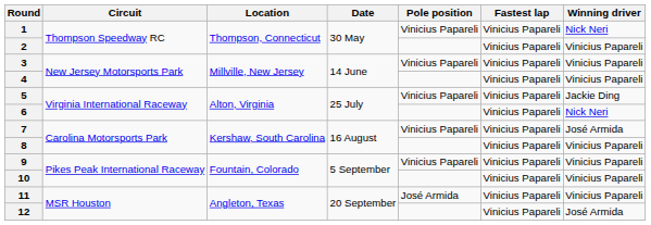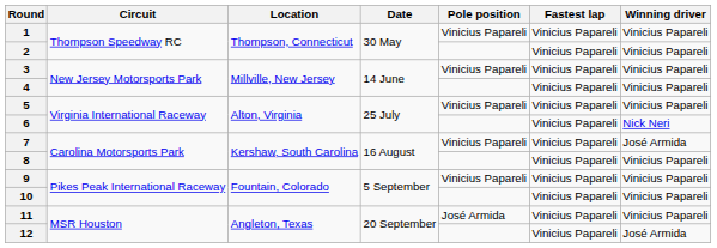 <table class="wikitable" border="1" style="font-size: 85%;">
 <tr>
 <th>Round</th>
 <th>Circuit</th>
 <th>Location</th>
 <th>Date</th>
 <th>Pole position</th>
 <th>Fastest lap</th>
 <th>Winning driver</th>
 </tr>
 <tr>
 <th>1</th>
 <td rowspan=2><a href='#'>Thompson Speedway</a> RC</td>
 <td rowspan=2> <a href='#'>Thompson, Connecticut</a></td>
 <td rowspan=2>30 May</td>
 <td> Vinicius Papareli</td>
 <td> Vinicius Papareli</td>
-<td> <a href='#'>Nick Neri</a></td>
+<td> Vinicius Papareli</td>
 </tr>
 <tr>
 <th>2</th>
 <td></td>
 <td> Vinicius Papareli</td>
 <td> Vinicius Papareli</td>
 </tr>
 <tr>
 <th>3</th>
 <td rowspan=2><a href='#'>New Jersey Motorsports Park</a></td>
 <td rowspan=2> <a href='#'>Millville, New Jersey</a></td>
 <td rowspan=2>14 June</td>
 <td> Vinicius Papareli</td>
 <td> Vinicius Papareli</td>
 <td> Vinicius Papareli</td>
 </tr>
 <tr>
 <th>4</th>
 <td></td>
 <td> Vinicius Papareli</td>
 <td> Vinicius Papareli</td>
 </tr>
 <tr>
 <th>5</th>
 <td rowspan=2><a href='#'>Virginia International Raceway</a></td>
 <td rowspan=2> <a href='#'>Alton, Virginia</a></td>
 <td rowspan=2>25 July</td>
 <td> Vinicius Papareli</td>
 <td> Vinicius Papareli</td>
-<td> Jackie Ding</td>
+<td> Vinicius Papareli</td>
 </tr>
 <tr>
 <th>6</th>
 <td></td>
 <td> Vinicius Papareli</td>
 <td> <a href='#'>Nick Neri</a></td>
 </tr>
 <tr>
 <th>7</th>
 <td rowspan=2><a href='#'>Carolina Motorsports Park</a></td>
 <td rowspan=2> <a href='#'>Kershaw, South Carolina</a></td>
 <td rowspan=2>16 August</td>
 <td> Vinicius Papareli</td>
 <td> Vinicius Papareli</td>
 <td> José Armida</td>
 </tr>
 <tr>
 <th>8</th>
 <td></td>
 <td> Vinicius Papareli</td>
 <td> Vinicius Papareli</td>
 </tr>
 <tr>
 <th>9</th>
 <td rowspan=2><a href='#'>Pikes Peak International Raceway</a></td>
 <td rowspan=2> <a href='#'>Fountain, Colorado</a></td>
 <td rowspan=2>5 September</td>
 <td> Vinicius Papareli</td>
 <td> Vinicius Papareli</td>
 <td> Vinicius Papareli</td>
 </tr>
 <tr>
 <th>10</th>
 <td></td>
 <td> Vinicius Papareli</td>
 <td> Vinicius Papareli</td>
 </tr>
 <tr>
 <th>11</th>
 <td rowspan=2><a href='#'>MSR Houston</a></td>
 <td rowspan=2> <a href='#'>Angleton, Texas</a></td>
 <td rowspan=2>20 September</td>
 <td> José Armida</td>
 <td> Vinicius Papareli</td>
 <td> Vinicius Papareli</td>
 </tr>
 <tr>
 <th>12</th>
 <td></td>
 <td> Vinicius Papareli</td>
 <td> José Armida</td>
 </tr>
 </table>
